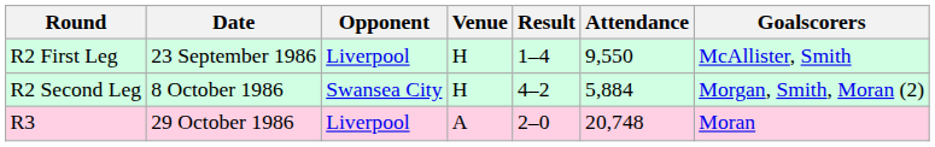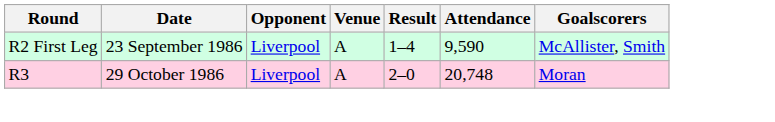 <table class="wikitable">
 <tr>
 <th>Round</th>
 <th>Date</th>
 <th>Opponent</th>
 <th>Venue</th>
 <th>Result</th>
 <th>Attendance</th>
 <th>Goalscorers</th>
 </tr>
 <tr style="background-color: #d0ffe3;">
 <td>R2 First Leg</td>
 <td>23 September 1986</td>
 <td><a href='#'>Liverpool</a></td>
-<td>H</td>
+<td>A</td>
 <td>1–4</td>
-<td>9,550</td>
+<td>9,590</td>
 <td><a href='#'>McAllister</a>, <a href='#'>Smith</a></td>
-</tr>
-<tr style="background-color: #d0ffe3;">
-<td>R2 Second Leg</td>
-<td>8 October 1986</td>
-<td><a href='#'>Swansea City</a></td>
-<td>H</td>
-<td>4–2</td>
-<td>5,884</td>
-<td><a href='#'>Morgan</a>, <a href='#'>Smith</a>, <a href='#'>Moran</a> (2)</td>
 </tr>
 <tr style="background-color: #ffd0e3;">
 <td>R3</td>
 <td>29 October 1986</td>
 <td><a href='#'>Liverpool</a></td>
 <td>A</td>
 <td>2–0</td>
 <td>20,748</td>
 <td><a href='#'>Moran</a></td>
 </tr>
 </table>
